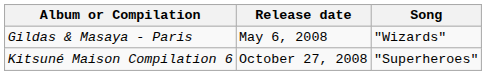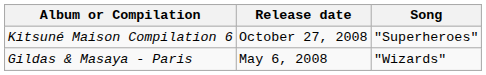 <table class="wikitable">
 <tr>
 <th>Album or Compilation</th>
 <th>Release date</th>
 <th>Song</th>
 </tr>
 <tr>
+<td><em>Kitsuné Maison Compilation 6</em></td>
+<td>October 27, 2008</td>
+<td>"Superheroes"</td>
+</tr>
+<tr>
 <td><em>Gildas & Masaya - Paris</em></td>
 <td>May 6, 2008</td>
 <td>"Wizards"</td>
 </tr>
-<tr>
-<td><em>Kitsuné Maison Compilation 6</em></td>
-<td>October 27, 2008</td>
-<td>"Superheroes"</td>
-</tr>
 </table>
